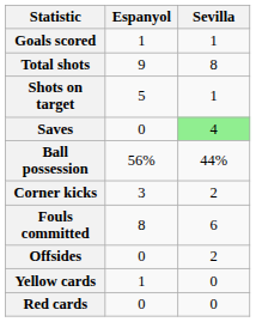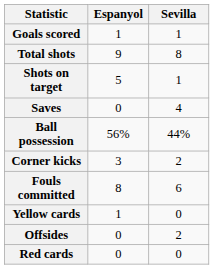 <table class="wikitable plainrowheaders" style="text-align:center">
 <tr>
 <th scope="col" style="width:100px">Statistic</th>
 <th scope="col" style="width:70px">Espanyol</th>
 <th scope="col" style="width:70px">Sevilla</th>
 </tr>
 <tr>
 <th scope=row>Goals scored</th>
 <td>1</td>
 <td>1</td>
 </tr>
 <tr>
 <th scope=row>Total shots</th>
 <td>9</td>
 <td>8</td>
 </tr>
 <tr>
 <th scope=row>Shots on target</th>
 <td>5</td>
 <td>1</td>
 </tr>
 <tr>
 <th scope=row>Saves</th>
 <td>0</td>
-<td style="background: lightgreen;">4</td>
+<td>4</td>
 </tr>
 <tr>
 <th scope=row>Ball possession</th>
 <td>56%</td>
 <td>44%</td>
 </tr>
 <tr>
 <th scope=row>Corner kicks</th>
 <td>3</td>
 <td>2</td>
 </tr>
 <tr>
 <th scope=row>Fouls committed</th>
 <td>8</td>
 <td>6</td>
 </tr>
 <tr>
+<th scope=row>Yellow cards</th>
+<td>1</td>
+<td>0</td>
+</tr>
+<tr>
 <th scope=row>Offsides</th>
 <td>0</td>
 <td>2</td>
-</tr>
-<tr>
-<th scope=row>Yellow cards</th>
-<td>1</td>
-<td>0</td>
 </tr>
 <tr>
 <th scope=row>Red cards</th>
 <td>0</td>
 <td>0</td>
 </tr>
 </table>
